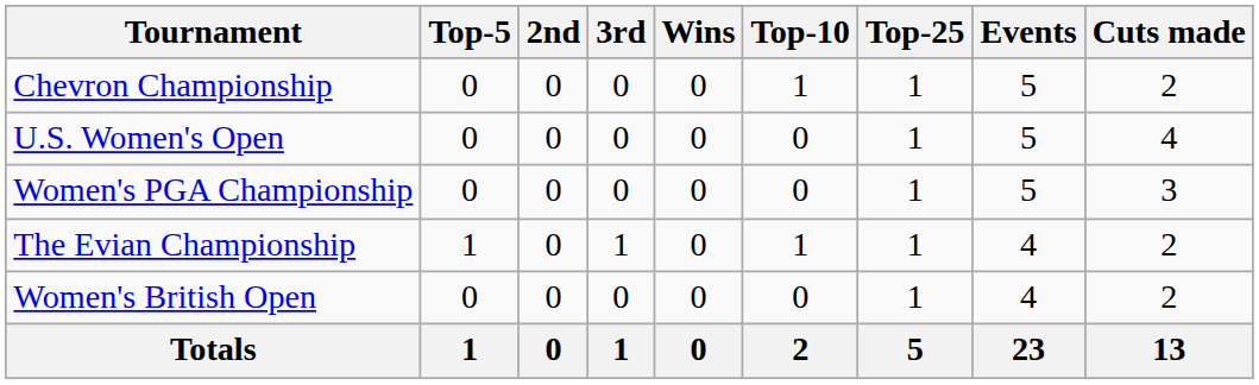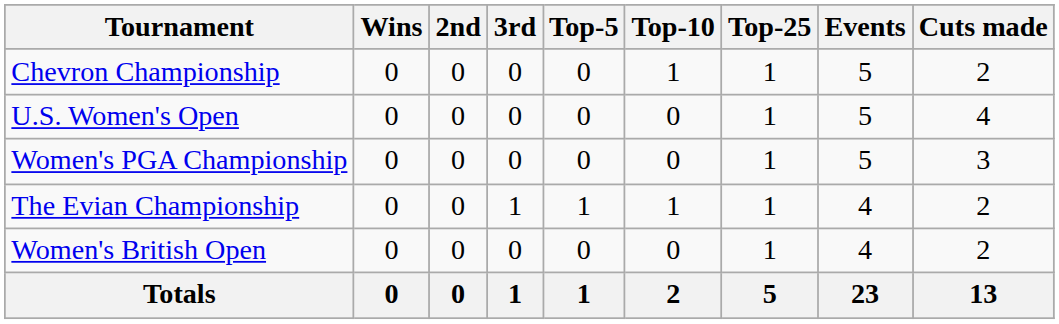 <table class=wikitable style=text-align:center>
 <tr>
 <th>Tournament</th>
-<th>Top-5</th>
+<th>Wins</th>
 <th>2nd</th>
 <th>3rd</th>
-<th>Wins</th>
+<th>Top-5</th>
 <th>Top-10</th>
 <th>Top-25</th>
 <th>Events</th>
 <th>Cuts made</th>
 </tr>
 <tr>
 <td align=left><a href='#'>Chevron Championship</a></td>
 <td>0</td>
 <td>0</td>
 <td>0</td>
 <td>0</td>
 <td>1</td>
 <td>1</td>
 <td>5</td>
 <td>2</td>
 </tr>
 <tr>
 <td align=left><a href='#'>U.S. Women's Open</a></td>
 <td>0</td>
 <td>0</td>
 <td>0</td>
 <td>0</td>
 <td>0</td>
 <td>1</td>
 <td>5</td>
 <td>4</td>
 </tr>
 <tr>
 <td align=left><a href='#'>Women's PGA Championship</a></td>
 <td>0</td>
 <td>0</td>
 <td>0</td>
 <td>0</td>
 <td>0</td>
 <td>1</td>
 <td>5</td>
 <td>3</td>
 </tr>
 <tr>
 <td align=left><a href='#'>The Evian Championship</a></td>
-<td>1</td>
+<td>0</td>
 <td>0</td>
 <td>1</td>
-<td>0</td>
+<td>1</td>
 <td>1</td>
 <td>1</td>
 <td>4</td>
 <td>2</td>
 </tr>
 <tr>
 <td align=left><a href='#'>Women's British Open</a></td>
 <td>0</td>
 <td>0</td>
 <td>0</td>
 <td>0</td>
 <td>0</td>
 <td>1</td>
 <td>4</td>
 <td>2</td>
 </tr>
 <tr>
 <th>Totals</th>
-<th>1</th>
+<th>0</th>
 <th>0</th>
 <th>1</th>
-<th>0</th>
+<th>1</th>
 <th>2</th>
 <th>5</th>
 <th>23</th>
 <th>13</th>
 </tr>
 </table>
